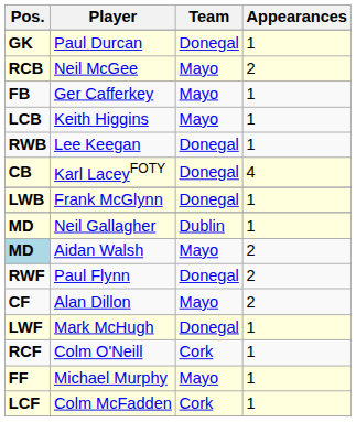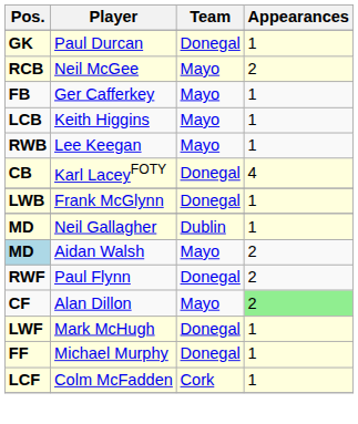 <table class="wikitable">
 <tr>
 <th>Pos.</th>
 <th>Player</th>
 <th>Team</th>
 <th>Appearances</th>
 </tr>
 <tr>
 </tr>
 <tr bgcolor=#FFFFDD>
 <td><strong>GK</strong></td>
 <td> <a href='#'>Paul Durcan</a></td>
 <td><a href='#'>Donegal</a></td>
 <td>1</td>
 </tr>
 <tr bgcolor=#FFFFDD>
 <td><strong>RCB</strong></td>
 <td> <a href='#'>Neil McGee</a></td>
 <td><a href='#'>Mayo</a></td>
 <td>2</td>
 </tr>
 <tr>
 <td><strong>FB</strong></td>
 <td> <a href='#'>Ger Cafferkey</a></td>
 <td><a href='#'>Mayo</a></td>
 <td>1</td>
 </tr>
 <tr>
 <td><strong>LCB</strong></td>
 <td> <a href='#'>Keith Higgins</a></td>
 <td><a href='#'>Mayo</a></td>
 <td>1</td>
 </tr>
 <tr>
 <td><strong>RWB</strong></td>
 <td> <a href='#'>Lee Keegan</a></td>
-<td><a href='#'>Donegal</a></td>
+<td><a href='#'>Mayo</a></td>
 <td>1</td>
 </tr>
 <tr bgcolor=#FFFFDD>
 <td><strong>CB</strong></td>
 <td> <a href='#'>Karl Lacey</a><sup>FOTY</sup></td>
 <td><a href='#'>Donegal</a></td>
 <td>4</td>
 </tr>
 <tr>
 </tr>
 <tr bgcolor=#FFFFDD>
 <td><strong>LWB</strong></td>
 <td> <a href='#'>Frank McGlynn</a></td>
 <td><a href='#'>Donegal</a></td>
 <td>1</td>
 </tr>
 <tr>
 </tr>
 <tr bgcolor=#FFFFDD>
 <td><strong>MD</strong></td>
 <td> <a href='#'>Neil Gallagher</a></td>
 <td><a href='#'>Dublin</a></td>
 <td>1</td>
 </tr>
 <tr>
 <td style="background: lightblue;"><strong>MD</strong></td>
 <td> <a href='#'>Aidan Walsh</a></td>
 <td><a href='#'>Mayo</a></td>
 <td>2</td>
 </tr>
 <tr>
 <td><strong>RWF</strong></td>
 <td> <a href='#'>Paul Flynn</a></td>
 <td><a href='#'>Donegal</a></td>
 <td>2</td>
 </tr>
 <tr>
 <td><strong>CF</strong></td>
 <td> <a href='#'>Alan Dillon</a></td>
 <td><a href='#'>Mayo</a></td>
-<td>2</td>
+<td style="background: lightgreen;">2</td>
 </tr>
 <tr bgcolor=#FFFFDD>
 <td><strong>LWF</strong></td>
 <td> <a href='#'>Mark McHugh</a></td>
 <td><a href='#'>Donegal</a></td>
 <td>1</td>
 </tr>
-<tr>
-<td><strong>RCF</strong></td>
-<td> <a href='#'>Colm O'Neill</a></td>
-<td><a href='#'>Cork</a></td>
-<td>1</td>
-</tr>
 <tr bgcolor=#FFFFDD>
 <td><strong>FF</strong></td>
 <td> <a href='#'>Michael Murphy</a></td>
-<td><a href='#'>Mayo</a></td>
+<td><a href='#'>Donegal</a></td>
 <td>1</td>
 </tr>
 <tr bgcolor=#FFFFDD>
 <td><strong>LCF</strong></td>
 <td> <a href='#'>Colm McFadden</a></td>
 <td><a href='#'>Cork</a></td>
 <td>1</td>
 </tr>
 <tr>
 </tr>
 </table>
